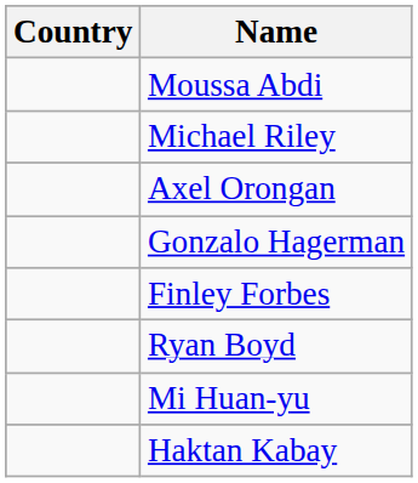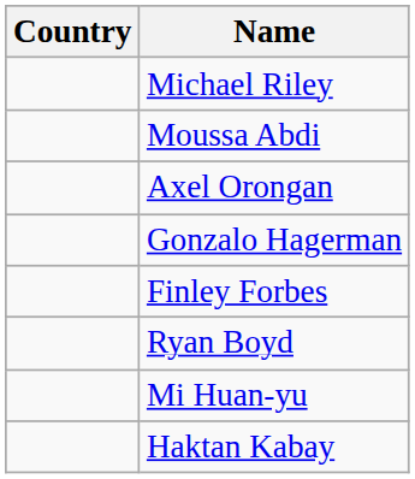 <table class="wikitable">
 <tr>
 <th>Country</th>
 <th>Name</th>
 </tr>
 <tr>
 <td></td>
-<td><a href='#'>Moussa Abdi</a></td>
+<td><a href='#'>Michael Riley</a></td>
 </tr>
 <tr>
 <td></td>
-<td><a href='#'>Michael Riley</a></td>
+<td><a href='#'>Moussa Abdi</a></td>
 </tr>
 <tr>
 <td></td>
 <td><a href='#'>Axel Orongan</a></td>
 </tr>
 <tr>
 <td></td>
 <td><a href='#'>Gonzalo Hagerman</a></td>
 </tr>
 <tr>
 <td></td>
 <td><a href='#'>Finley Forbes</a></td>
 </tr>
 <tr>
 <td></td>
 <td><a href='#'>Ryan Boyd</a></td>
 </tr>
 <tr>
 <td></td>
 <td><a href='#'>Mi Huan-yu</a></td>
 </tr>
 <tr>
 <td></td>
 <td><a href='#'>Haktan Kabay</a></td>
 </tr>
 </table>
